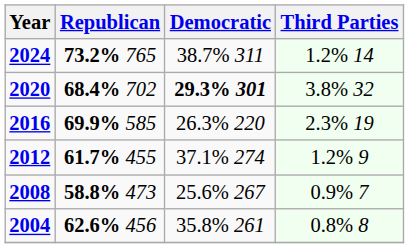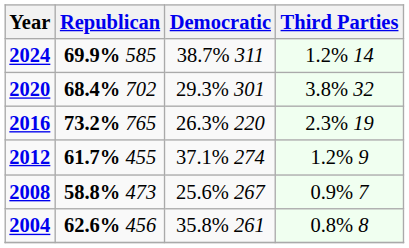 <table class="wikitable" style="float:right; font-size:95%;">
 <tr>
 <th>Year</th>
 <th><a href='#'>Republican</a></th>
 <th><a href='#'>Democratic</a></th>
 <th><a href='#'>Third Parties</a></th>
 </tr>
 <tr>
 <td style="text-align:center;" ><strong><a href='#'>2024</a></strong></td>
-<td style="text-align:center;" ><strong>73.2%</strong> <em>765</em></td>
+<td style="text-align:center;" ><strong>69.9%</strong> <em>585</em></td>
 <td style="text-align:center;" >38.7%  <em>311</em></td>
 <td style="text-align:center; background:honeyDew;">1.2% <em>14</em></td>
 </tr>
 <tr>
 <td style="text-align:center;" ><strong><a href='#'>2020</a></strong></td>
 <td style="text-align:center;" ><strong>68.4%</strong> <em>702</em></td>
-<td style="text-align:center;" ><strong>29.3%  <em>301</em></strong></td>
+<td style="text-align:center;" >29.3%  <em>301</em></td>
 <td style="text-align:center; background:honeyDew;">3.8% <em>32</em></td>
 </tr>
 <tr>
 <td style="text-align:center;" ><strong><a href='#'>2016</a></strong></td>
-<td style="text-align:center;" ><strong>69.9%</strong> <em>585</em></td>
+<td style="text-align:center;" ><strong>73.2%</strong> <em>765</em></td>
 <td style="text-align:center;" >26.3% <em>220</em></td>
 <td style="text-align:center; background:honeyDew;">2.3% <em>19</em></td>
 </tr>
 <tr>
 <td style="text-align:center;" ><strong><a href='#'>2012</a></strong></td>
 <td style="text-align:center;" ><strong>61.7%</strong> <em>455</em></td>
 <td style="text-align:center;" >37.1%  <em>274</em></td>
 <td style="text-align:center; background:honeyDew;">1.2% <em>9</em></td>
 </tr>
 <tr>
 <td style="text-align:center;" ><strong><a href='#'>2008</a></strong></td>
 <td style="text-align:center;" ><strong>58.8%</strong> <em>473</em></td>
 <td style="text-align:center;" >25.6%  <em>267</em></td>
 <td style="text-align:center; background:honeyDew;">0.9% <em>7</em></td>
 </tr>
 <tr>
 <td style="text-align:center;" ><strong><a href='#'>2004</a></strong></td>
 <td style="text-align:center;" ><strong>62.6%</strong> <em>456</em></td>
 <td style="text-align:center;" >35.8%   <em>261</em></td>
 <td style="text-align:center; background:honeyDew;">0.8% <em>8</em></td>
 </tr>
 <tr>
 </tr>
 </table>
